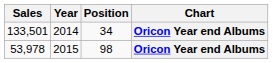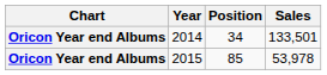 <table class="wikitable plainrowheaders" style="text-align:center;">
 <tr>
-<th scope="col">Sales</th>
+<th scope="col">Chart</th>
 <th scope="col">Year</th>
 <th scope="col">Position</th>
-<th scope="col">Chart</th>
+<th scope="col">Sales</th>
 </tr>
 <tr>
-<td>133,501</td>
+<th scope="row"><a href='#'>Oricon</a> Year end Albums</th>
 <td>2014</td>
 <td>34</td>
-<th scope="row"><a href='#'>Oricon</a> Year end Albums</th>
+<td>133,501</td>
 </tr>
 <tr>
+<th scope="row"><a href='#'>Oricon</a> Year end Albums</th>
+<td>2015</td>
+<td>85</td>
 <td>53,978</td>
-<td>2015</td>
-<td>98</td>
-<th scope="row"><a href='#'>Oricon</a> Year end Albums</th>
 </tr>
 </table>
